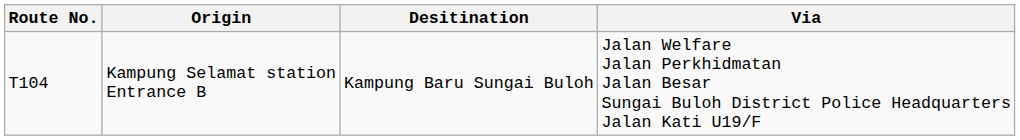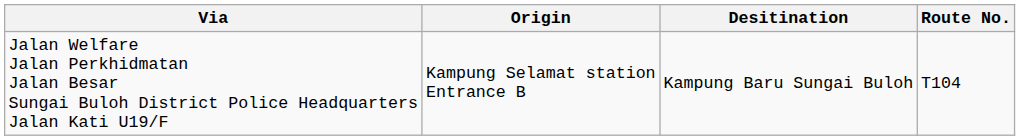 <table class="wikitable">
 <tr>
-<th>Route No.</th>
+<th>Via</th>
 <th>Origin</th>
 <th>Desitination</th>
-<th>Via</th>
+<th>Route No.</th>
 </tr>
 <tr>
-<td>T104</td>
+<td>Jalan Welfare<br>Jalan Perkhidmatan <br>Jalan Besar<br>Sungai Buloh District Police Headquarters <br>Jalan Kati U19/F</td>
 <td> Kampung Selamat station <br> Entrance B</td>
 <td>Kampung Baru Sungai Buloh</td>
-<td>Jalan Welfare<br>Jalan Perkhidmatan <br>Jalan Besar<br>Sungai Buloh District Police Headquarters <br>Jalan Kati U19/F</td>
+<td>T104</td>
 </tr>
 </table>
